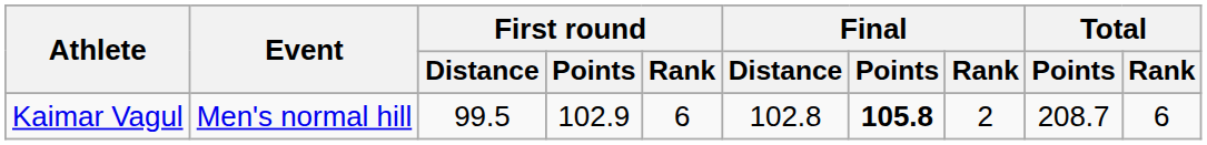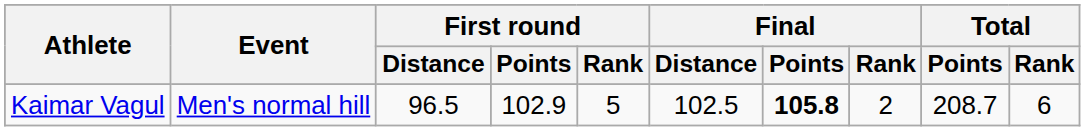 <table class="wikitable" style="font-size:90%">
 <tr>
 <th rowspan=2>Athlete</th>
 <th rowspan=2>Event</th>
 <th colspan=3>First round</th>
 <th colspan=3>Final</th>
 <th colspan=2>Total</th>
 </tr>
 <tr style="font-size:95%">
 <th>Distance</th>
 <th>Points</th>
 <th>Rank</th>
 <th>Distance</th>
 <th>Points</th>
 <th>Rank</th>
 <th>Points</th>
 <th>Rank</th>
 </tr>
 <tr align=center>
 <td align=left><a href='#'>Kaimar Vagul</a></td>
 <td align=left><a href='#'>Men's normal hill</a></td>
-<td>99.5</td>
+<td>96.5</td>
 <td>102.9</td>
-<td>6</td>
-<td>102.8</td>
+<td>5</td>
+<td>102.5</td>
 <td><strong>105.8</strong></td>
 <td>2</td>
 <td>208.7</td>
 <td>6</td>
 </tr>
 </table>
